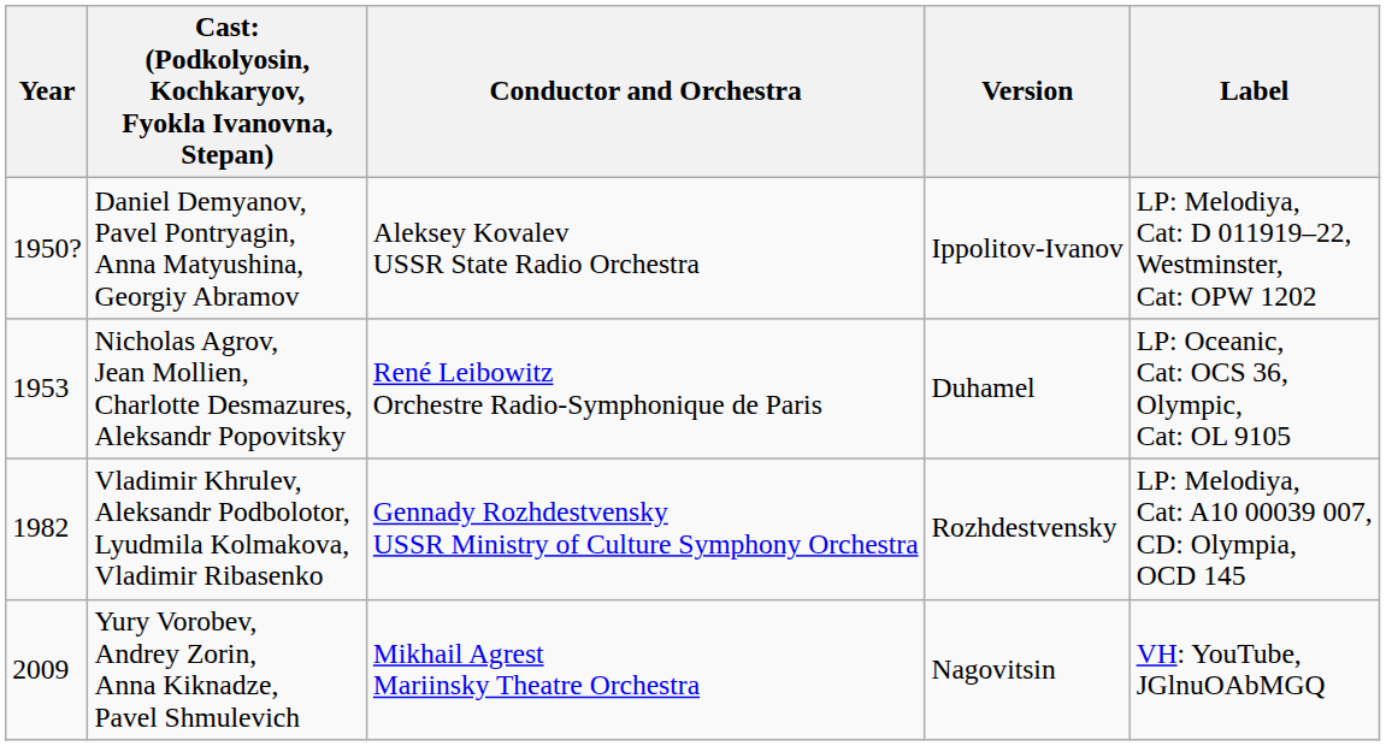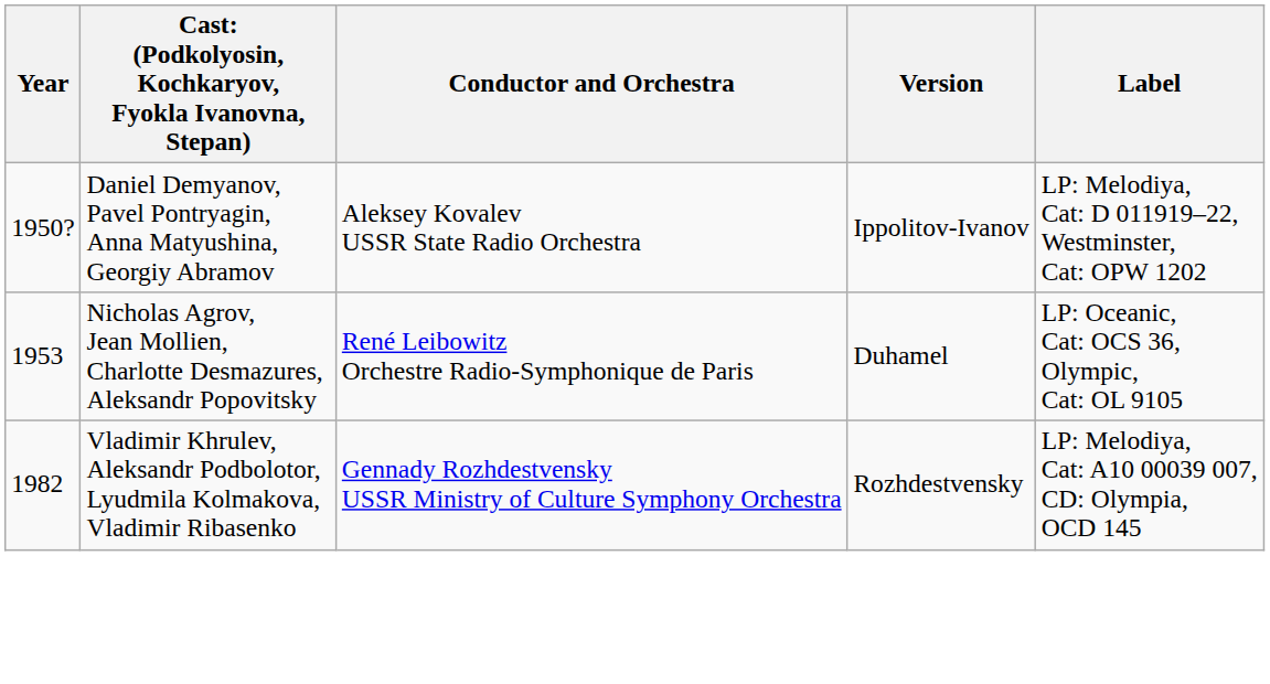 <table class="wikitable">
 <tr>
 <th>Year</th>
 <th Width="150">Cast:<br>(Podkolyosin,<br>Kochkaryov,<br>Fyokla Ivanovna,<br>Stepan)</th>
 <th>Conductor and Orchestra</th>
 <th>Version</th>
 <th>Label</th>
 </tr>
 <tr>
 <td>1950?</td>
 <td>Daniel Demyanov,<br>Pavel Pontryagin,<br>Anna Matyushina,<br>Georgiy Abramov</td>
 <td>Aleksey Kovalev<br>USSR State Radio Orchestra</td>
 <td>Ippolitov-Ivanov</td>
 <td>LP: Melodiya,<br>Cat: D 011919–22,<br>Westminster,<br>Cat: OPW 1202</td>
 </tr>
 <tr>
 <td>1953</td>
 <td>Nicholas Agrov,<br>Jean Mollien,<br>Charlotte Desmazures,<br>Aleksandr Popovitsky</td>
 <td><a href='#'>René Leibowitz</a><br>Orchestre Radio-Symphonique de Paris</td>
 <td>Duhamel</td>
 <td>LP: Oceanic,<br>Cat: OCS 36,<br>Olympic,<br>Cat: OL 9105</td>
 </tr>
 <tr>
 <td>1982</td>
 <td>Vladimir Khrulev,<br>Aleksandr Podbolotor,<br>Lyudmila Kolmakova,<br>Vladimir Ribasenko</td>
 <td><a href='#'>Gennady Rozhdestvensky</a><br><a href='#'>USSR Ministry of Culture Symphony Orchestra</a></td>
 <td>Rozhdestvensky</td>
 <td>LP: Melodiya,<br>Cat: A10 00039 007,<br>CD: Olympia,<br>OCD 145</td>
 </tr>
-<tr>
-<td>2009</td>
-<td>Yury Vorobev,<br>Andrey Zorin,<br>Anna Kiknadze,<br>Pavel Shmulevich</td>
-<td><a href='#'>Mikhail Agrest</a><br><a href='#'>Mariinsky Theatre Orchestra</a></td>
-<td>Nagovitsin</td>
-<td><a href='#'>VH</a>: YouTube,<br>JGlnuOAbMGQ</td>
-</tr>
 </table>
